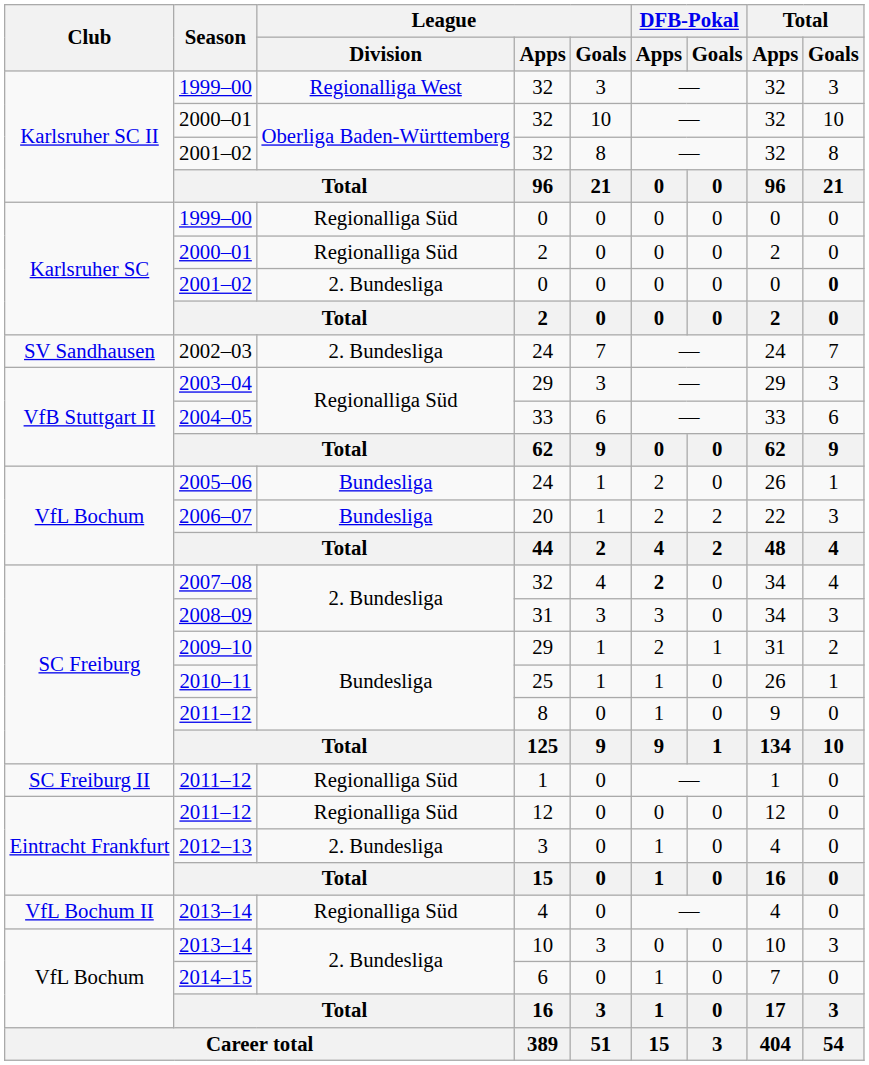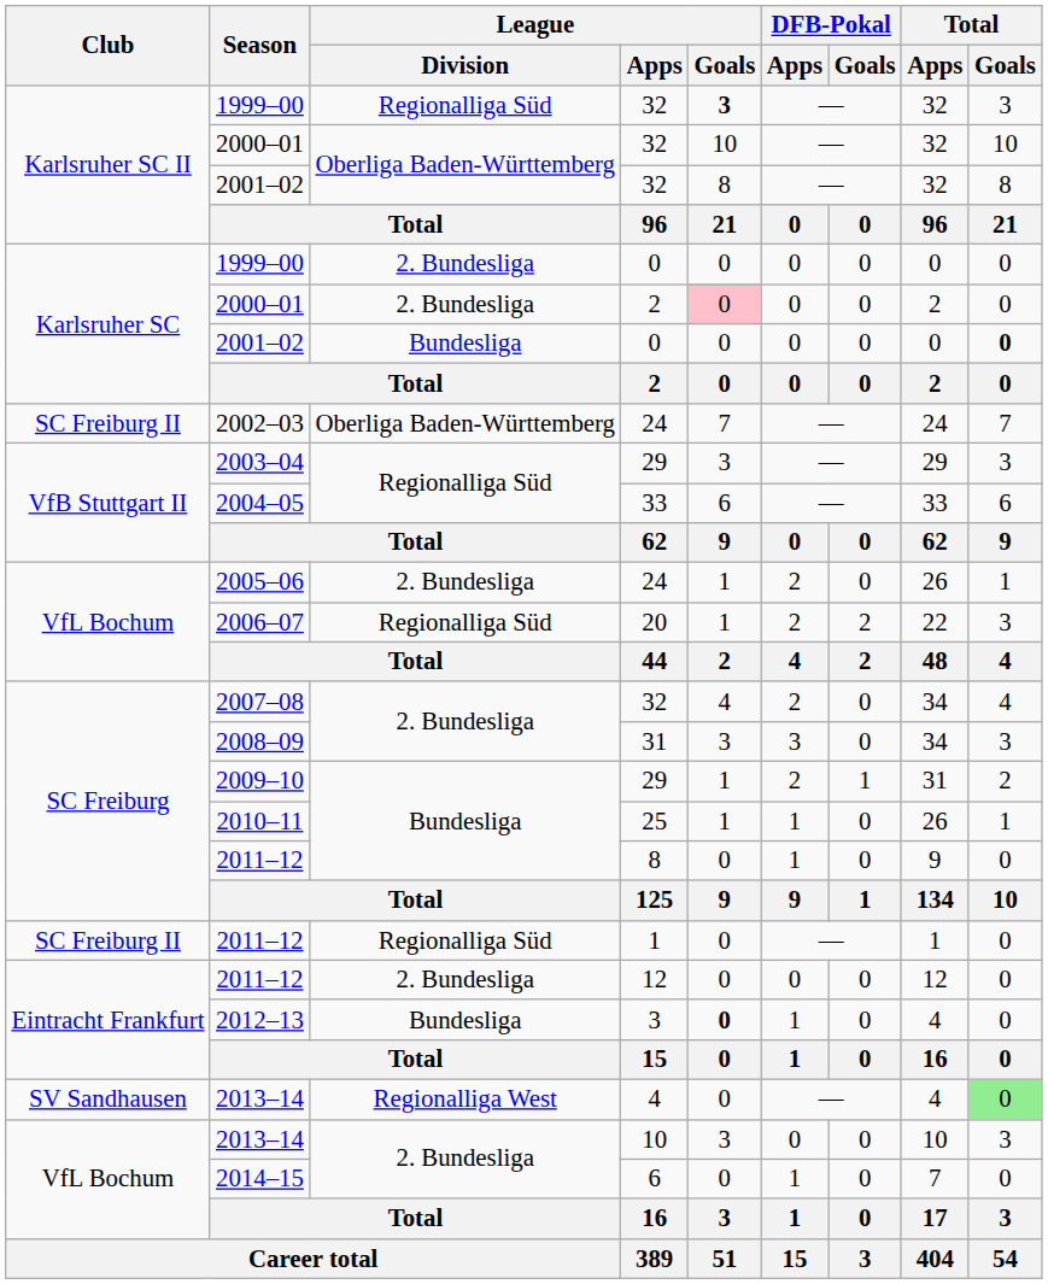 <table class="wikitable" style="text-align:center">
 <tr>
 <th rowspan="2">Club</th>
 <th rowspan="2">Season</th>
 <th colspan="3">League</th>
 <th colspan="2"><a href='#'>DFB-Pokal</a></th>
 <th colspan="2">Total</th>
 </tr>
 <tr>
 <th>Division</th>
 <th>Apps</th>
 <th>Goals</th>
 <th>Apps</th>
 <th>Goals</th>
 <th>Apps</th>
 <th>Goals</th>
 </tr>
 <tr>
 <td rowspan="4"><a href='#'>Karlsruher SC II</a></td>
 <td><a href='#'>1999–00</a></td>
-<td><a href='#'>Regionalliga West</a></td>
+<td><a href='#'>Regionalliga Süd</a></td>
 <td>32</td>
-<td>3</td>
+<td><strong>3</strong></td>
 <td colspan="2">—</td>
 <td>32</td>
 <td>3</td>
 </tr>
 <tr>
 <td>2000–01</td>
 <td rowspan="2"><a href='#'>Oberliga Baden-Württemberg</a></td>
 <td>32</td>
 <td>10</td>
 <td colspan="2">—</td>
 <td>32</td>
 <td>10</td>
 </tr>
 <tr>
 <td>2001–02</td>
 <td>32</td>
 <td>8</td>
 <td colspan="2">—</td>
 <td>32</td>
 <td>8</td>
 </tr>
 <tr>
 <th colspan="2">Total</th>
 <th>96</th>
 <th>21</th>
 <th>0</th>
 <th>0</th>
 <th>96</th>
 <th>21</th>
 </tr>
 <tr>
 <td rowspan="4"><a href='#'>Karlsruher SC</a></td>
 <td><a href='#'>1999–00</a></td>
-<td>Regionalliga Süd</td>
+<td><a href='#'>2. Bundesliga</a></td>
 <td>0</td>
 <td>0</td>
 <td>0</td>
 <td>0</td>
 <td>0</td>
 <td>0</td>
 </tr>
 <tr>
 <td><a href='#'>2000–01</a></td>
-<td>Regionalliga Süd</td>
+<td>2. Bundesliga</td>
 <td>2</td>
-<td>0</td>
+<td style="background: pink;">0</td>
 <td>0</td>
 <td>0</td>
 <td>2</td>
 <td>0</td>
 </tr>
 <tr>
 <td><a href='#'>2001–02</a></td>
-<td>2. Bundesliga</td>
+<td><a href='#'>Bundesliga</a></td>
 <td>0</td>
 <td>0</td>
 <td>0</td>
 <td>0</td>
 <td>0</td>
 <td><strong>0</strong></td>
 </tr>
 <tr>
 <th colspan="2">Total</th>
 <th>2</th>
 <th>0</th>
 <th>0</th>
 <th>0</th>
 <th>2</th>
 <th>0</th>
 </tr>
 <tr>
-<td><a href='#'>SV Sandhausen</a></td>
+<td><a href='#'>SC Freiburg II</a></td>
 <td>2002–03</td>
-<td>2. Bundesliga</td>
+<td>Oberliga Baden-Württemberg</td>
 <td>24</td>
 <td>7</td>
 <td colspan="2">—</td>
 <td>24</td>
 <td>7</td>
 </tr>
 <tr>
 <td rowspan="3"><a href='#'>VfB Stuttgart II</a></td>
 <td><a href='#'>2003–04</a></td>
 <td rowspan="2">Regionalliga Süd</td>
 <td>29</td>
 <td>3</td>
 <td colspan="2">—</td>
 <td>29</td>
 <td>3</td>
 </tr>
 <tr>
 <td><a href='#'>2004–05</a></td>
 <td>33</td>
 <td>6</td>
 <td colspan="2">—</td>
 <td>33</td>
 <td>6</td>
 </tr>
 <tr>
 <th colspan="2">Total</th>
 <th>62</th>
 <th>9</th>
 <th>0</th>
 <th>0</th>
 <th>62</th>
 <th>9</th>
 </tr>
 <tr>
 <td rowspan="3"><a href='#'>VfL Bochum</a></td>
 <td><a href='#'>2005–06</a></td>
-<td><a href='#'>Bundesliga</a></td>
+<td>2. Bundesliga</td>
 <td>24</td>
 <td>1</td>
 <td>2</td>
 <td>0</td>
 <td>26</td>
 <td>1</td>
 </tr>
 <tr>
 <td><a href='#'>2006–07</a></td>
-<td><a href='#'>Bundesliga</a></td>
+<td>Regionalliga Süd</td>
 <td>20</td>
 <td>1</td>
 <td>2</td>
 <td>2</td>
 <td>22</td>
 <td>3</td>
 </tr>
 <tr>
 <th colspan="2">Total</th>
 <th>44</th>
 <th>2</th>
 <th>4</th>
 <th>2</th>
 <th>48</th>
 <th>4</th>
 </tr>
 <tr>
 <td rowspan="6"><a href='#'>SC Freiburg</a></td>
 <td><a href='#'>2007–08</a></td>
 <td rowspan="2">2. Bundesliga</td>
 <td>32</td>
 <td>4</td>
-<td><strong>2</strong></td>
+<td>2</td>
 <td>0</td>
 <td>34</td>
 <td>4</td>
 </tr>
 <tr>
 <td><a href='#'>2008–09</a></td>
 <td>31</td>
 <td>3</td>
 <td>3</td>
 <td>0</td>
 <td>34</td>
 <td>3</td>
 </tr>
 <tr>
 <td><a href='#'>2009–10</a></td>
 <td rowspan="3">Bundesliga</td>
 <td>29</td>
 <td>1</td>
 <td>2</td>
 <td>1</td>
 <td>31</td>
 <td>2</td>
 </tr>
 <tr>
 <td><a href='#'>2010–11</a></td>
 <td>25</td>
 <td>1</td>
 <td>1</td>
 <td>0</td>
 <td>26</td>
 <td>1</td>
 </tr>
 <tr>
 <td><a href='#'>2011–12</a></td>
 <td>8</td>
 <td>0</td>
 <td>1</td>
 <td>0</td>
 <td>9</td>
 <td>0</td>
 </tr>
 <tr>
 <th colspan="2">Total</th>
 <th>125</th>
 <th>9</th>
 <th>9</th>
 <th>1</th>
 <th>134</th>
 <th>10</th>
 </tr>
 <tr>
 <td><a href='#'>SC Freiburg II</a></td>
 <td><a href='#'>2011–12</a></td>
 <td>Regionalliga Süd</td>
 <td>1</td>
 <td>0</td>
 <td colspan="2">—</td>
 <td>1</td>
 <td>0</td>
 </tr>
 <tr>
 <td rowspan="3"><a href='#'>Eintracht Frankfurt</a></td>
 <td><a href='#'>2011–12</a></td>
-<td>Regionalliga Süd</td>
+<td>2. Bundesliga</td>
 <td>12</td>
 <td>0</td>
 <td>0</td>
 <td>0</td>
 <td>12</td>
 <td>0</td>
 </tr>
 <tr>
 <td><a href='#'>2012–13</a></td>
-<td>2. Bundesliga</td>
+<td>Bundesliga</td>
 <td>3</td>
-<td>0</td>
+<td><strong>0</strong></td>
 <td>1</td>
 <td>0</td>
 <td>4</td>
 <td>0</td>
 </tr>
 <tr>
 <th colspan="2">Total</th>
 <th>15</th>
 <th>0</th>
 <th>1</th>
 <th>0</th>
 <th>16</th>
 <th>0</th>
 </tr>
 <tr>
-<td><a href='#'>VfL Bochum II</a></td>
+<td><a href='#'>SV Sandhausen</a></td>
 <td><a href='#'>2013–14</a></td>
-<td>Regionalliga Süd</td>
+<td><a href='#'>Regionalliga West</a></td>
 <td>4</td>
 <td>0</td>
 <td colspan="2">—</td>
 <td>4</td>
-<td>0</td>
+<td style="background: lightgreen;">0</td>
 </tr>
 <tr>
 <td rowspan="3">VfL Bochum</td>
 <td><a href='#'>2013–14</a></td>
 <td rowspan="2">2. Bundesliga</td>
 <td>10</td>
 <td>3</td>
 <td>0</td>
 <td>0</td>
 <td>10</td>
 <td>3</td>
 </tr>
 <tr>
 <td><a href='#'>2014–15</a></td>
 <td>6</td>
 <td>0</td>
 <td>1</td>
 <td>0</td>
 <td>7</td>
 <td>0</td>
 </tr>
 <tr>
 <th colspan="2">Total</th>
 <th>16</th>
 <th>3</th>
 <th>1</th>
 <th>0</th>
 <th>17</th>
 <th>3</th>
 </tr>
 <tr>
 <th colspan="3">Career total</th>
 <th>389</th>
 <th>51</th>
 <th>15</th>
 <th>3</th>
 <th>404</th>
 <th>54</th>
 </tr>
 </table>
